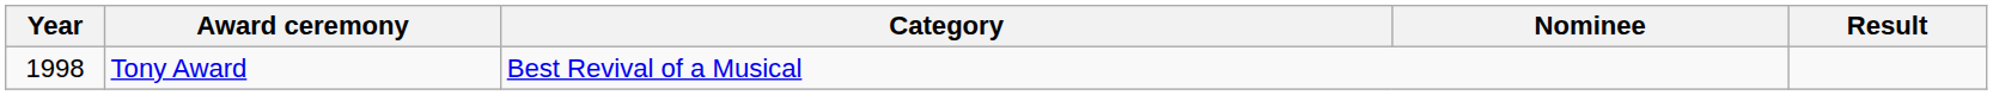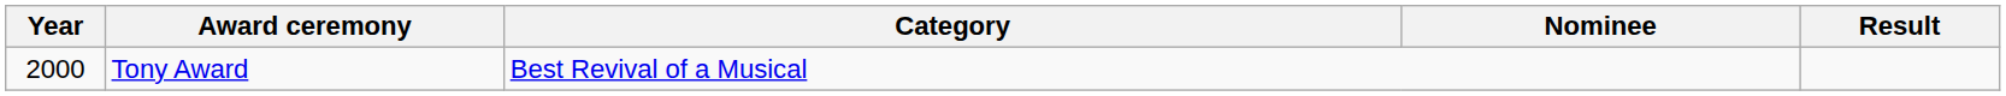 <table class="wikitable" style="width:95%">
 <tr>
 <th style="width:5%;">Year</th>
 <th style="width:20%;">Award ceremony</th>
 <th style="width:45%;">Category</th>
 <th style="width:20%;">Nominee</th>
 <th style="width:10%;">Result</th>
 </tr>
 <tr>
-<td style="text-align:center;">1998</td>
+<td style="text-align:center;">2000</td>
 <td><a href='#'>Tony Award</a></td>
 <td colspan="2"><a href='#'>Best Revival of a Musical</a></td>
 <td></td>
 </tr>
 </table>
